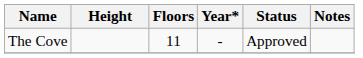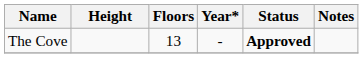 <table class="wikitable sortable">
 <tr>
 <th scope=col>Name</th>
 <th scope="col" style="width:75px;">Height<br></th>
 <th scope=col>Floors</th>
 <th scope=col>Year*<br></th>
 <th scope=col>Status</th>
 <th scope=col class="unsortable">Notes</th>
 </tr>
 <tr>
 <td>The Cove</td>
 <td style="text-align:center;"></td>
-<td style="text-align:center;">11</td>
+<td style="text-align:center;">13</td>
 <td style="text-align:center;">-</td>
-<td style="text-align:center;">Approved</td>
+<td style="text-align:center;"><strong>Approved</strong></td>
 <td></td>
 </tr>
 <tr>
 </tr>
 </table>
